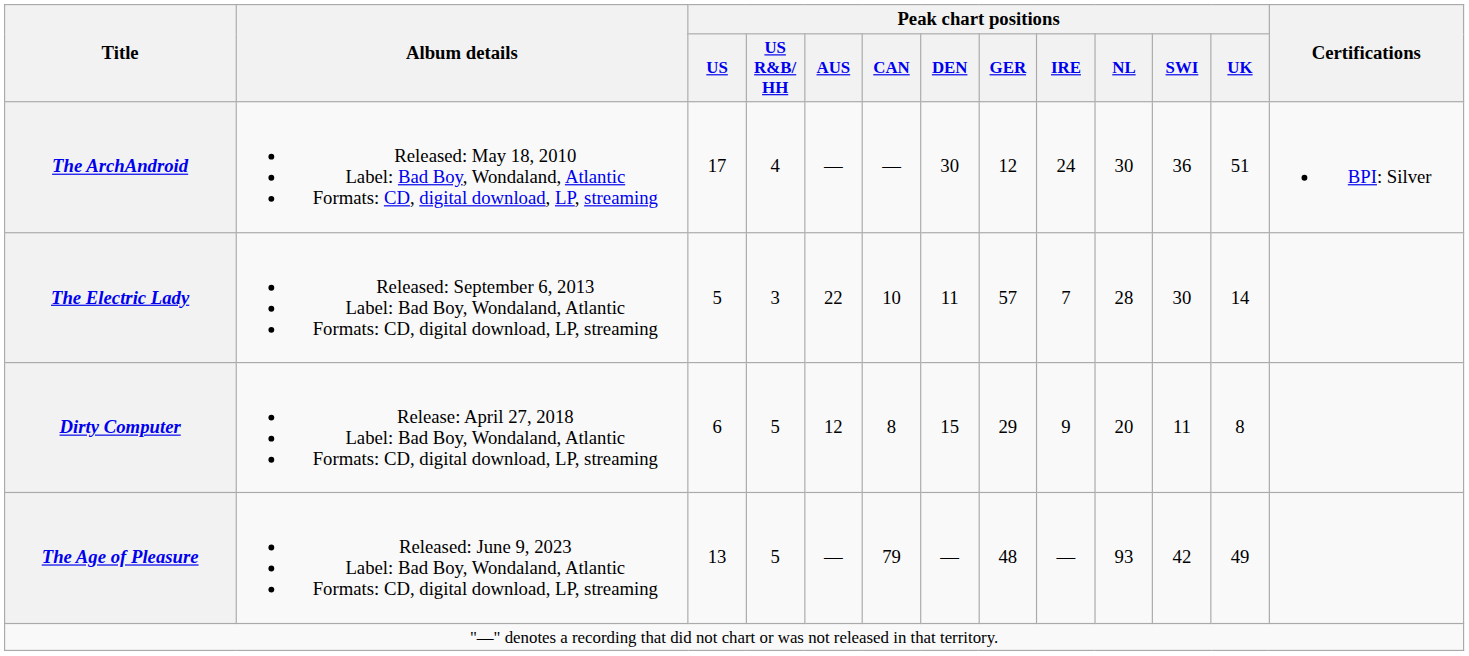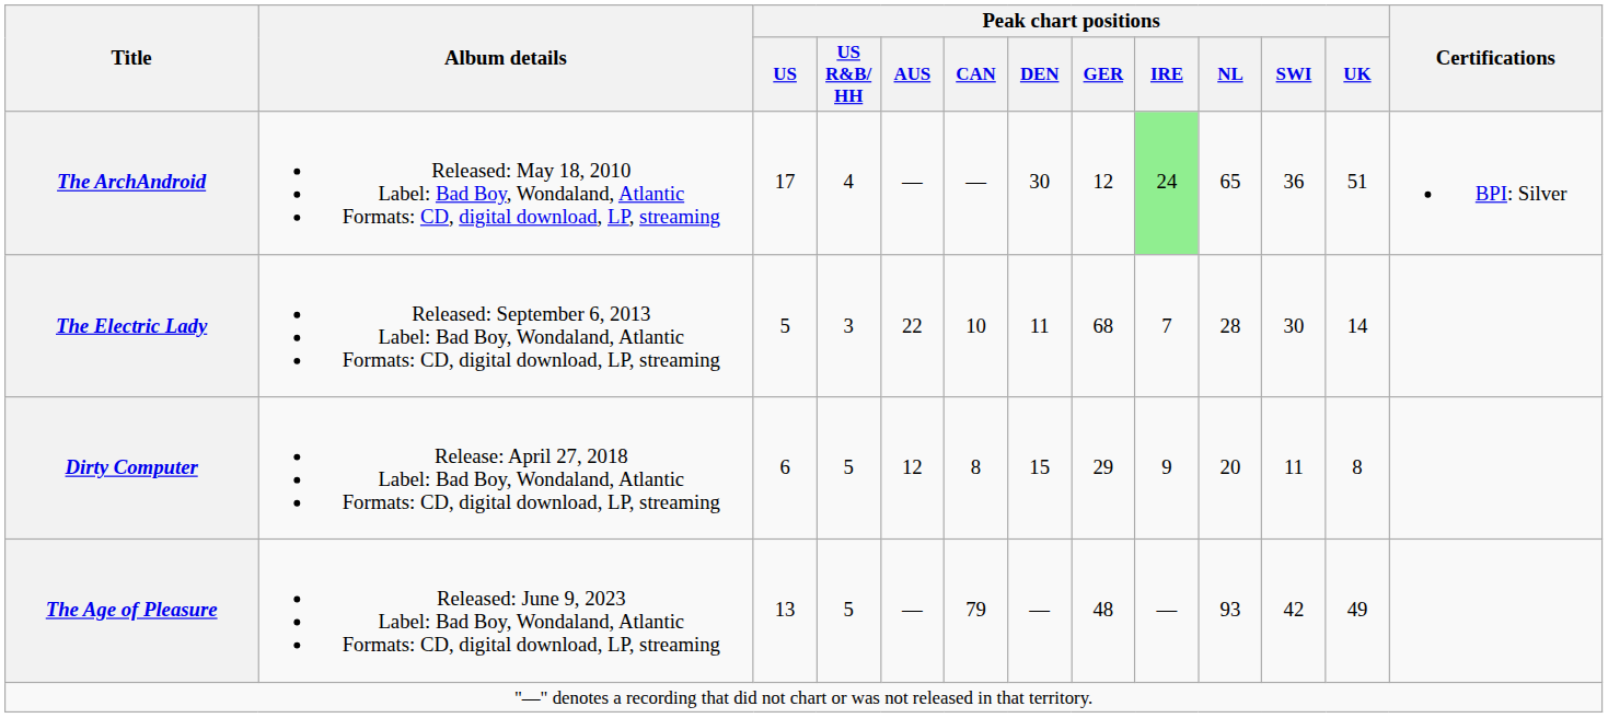 <table class="wikitable plainrowheaders" style="text-align:center;">
 <tr>
 <th scope="col" rowspan="2" style="width:12em;">Title</th>
 <th scope="col" rowspan="2" style="width:24em;">Album details</th>
 <th scope="col" colspan="10">Peak chart positions</th>
 <th scope="col" rowspan="2" style="width:10em;">Certifications</th>
 </tr>
 <tr>
 <th style="width:3em;font-size:90%"><a href='#'>US</a><br></th>
 <th style="width:3em;font-size:90%"><a href='#'>US<br>R&B/<br>HH</a><br></th>
 <th style="width:3em;font-size:90%"><a href='#'>AUS</a><br></th>
 <th style="width:3em;font-size:90%"><a href='#'>CAN</a><br></th>
 <th style="width:3em;font-size:90%"><a href='#'>DEN</a><br></th>
 <th style="width:3em;font-size:90%"><a href='#'>GER</a><br></th>
 <th style="width:3em;font-size:90%"><a href='#'>IRE</a><br></th>
 <th style="width:3em;font-size:90%"><a href='#'>NL</a><br></th>
 <th style="width:3em;font-size:90%"><a href='#'>SWI</a><br></th>
 <th style="width:3em;font-size:90%"><a href='#'>UK</a><br></th>
 </tr>
 <tr>
 <th scope="row"><em><a href='#'>The ArchAndroid</a></em></th>
 <td><br><ul><li>Released: May 18, 2010</li><li>Label: <a href='#'>Bad Boy</a>, Wondaland, <a href='#'>Atlantic</a></li><li>Formats: <a href='#'>CD</a>, <a href='#'>digital download</a>, <a href='#'>LP</a>, <a href='#'>streaming</a></li></ul></td>
 <td>17</td>
 <td>4</td>
 <td>—</td>
 <td>—</td>
 <td>30</td>
 <td>12</td>
-<td>24</td>
-<td>30</td>
+<td style="background: lightgreen;">24</td>
+<td>65</td>
 <td>36</td>
 <td>51</td>
 <td><br><ul><li><a href='#'>BPI</a>: Silver</li></ul></td>
 </tr>
 <tr>
 <th scope="row"><em><a href='#'>The Electric Lady</a></em></th>
 <td><br><ul><li>Released: September 6, 2013</li><li>Label: Bad Boy, Wondaland, Atlantic</li><li>Formats: CD, digital download, LP, streaming</li></ul></td>
 <td>5</td>
 <td>3</td>
 <td>22</td>
 <td>10</td>
 <td>11</td>
-<td>57</td>
+<td>68</td>
 <td>7</td>
 <td>28</td>
 <td>30</td>
 <td>14</td>
 <td></td>
 </tr>
 <tr>
 <th scope="row"><em><a href='#'>Dirty Computer</a></em></th>
 <td><br><ul><li>Release: April 27, 2018</li><li>Label: Bad Boy, Wondaland, Atlantic</li><li>Formats: CD, digital download, LP, streaming</li></ul></td>
 <td>6</td>
 <td>5</td>
 <td>12</td>
 <td>8</td>
 <td>15</td>
 <td>29</td>
 <td>9</td>
 <td>20</td>
 <td>11</td>
 <td>8</td>
 <td></td>
 </tr>
 <tr>
 <th scope="row"><em><a href='#'>The Age of Pleasure</a></em></th>
 <td><br><ul><li>Released: June 9, 2023</li><li>Label: Bad Boy, Wondaland, Atlantic</li><li>Formats: CD, digital download, LP, streaming</li></ul></td>
 <td>13</td>
 <td>5</td>
 <td>—</td>
 <td>79</td>
 <td>—</td>
 <td>48</td>
 <td>—</td>
 <td>93</td>
 <td>42</td>
 <td>49</td>
 <td></td>
 </tr>
 <tr>
 <td colspan="13" style="font-size:90%">"—" denotes a recording that did not chart or was not released in that territory.</td>
 </tr>
 </table>
